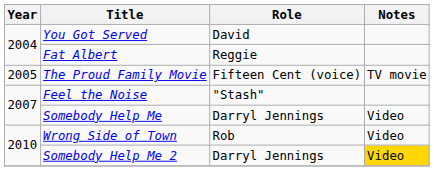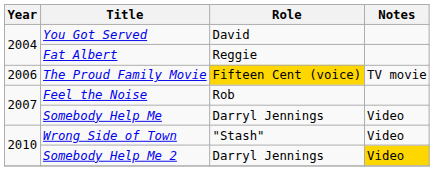 <table class="wikitable plainrowheaders sortable" style="margin-right: 0;">
 <tr>
 <th>Year</th>
 <th>Title</th>
 <th>Role</th>
 <th>Notes</th>
 </tr>
 <tr>
 <td rowspan=2>2004</td>
 <td><em><a href='#'>You Got Served</a></em></td>
 <td>David</td>
 <td></td>
 </tr>
 <tr>
 <td><em><a href='#'>Fat Albert</a></em></td>
 <td>Reggie</td>
 <td></td>
 </tr>
 <tr>
-<td>2005</td>
+<td>2006</td>
 <td><em><a href='#'>The Proud Family Movie</a></em></td>
-<td>Fifteen Cent (voice)</td>
+<td style="background: gold;">Fifteen Cent (voice)</td>
 <td>TV movie</td>
 </tr>
 <tr>
 <td rowspan=2>2007</td>
 <td><em><a href='#'>Feel the Noise</a></em></td>
-<td>"Stash"</td>
+<td>Rob</td>
 <td></td>
 </tr>
 <tr>
 <td><em><a href='#'>Somebody Help Me</a></em></td>
 <td>Darryl Jennings</td>
 <td>Video</td>
 </tr>
 <tr>
 <td rowspan=2>2010</td>
 <td><em><a href='#'>Wrong Side of Town</a></em></td>
-<td>Rob</td>
+<td>"Stash"</td>
 <td>Video</td>
 </tr>
 <tr>
 <td><em><a href='#'>Somebody Help Me 2</a></em></td>
 <td>Darryl Jennings</td>
 <td style="background: gold;">Video</td>
 </tr>
 <tr>
 </tr>
 </table>
